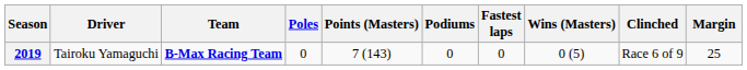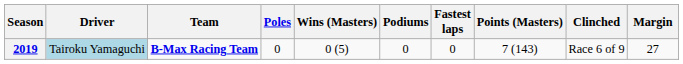 <table class="wikitable" style="font-size:85%; text-align:center;">
 <tr>
 <th scope=col>Season</th>
 <th scope=col>Driver</th>
 <th scope=col>Team</th>
 <th scope=col><a href='#'>Poles</a></th>
-<th scope=col>Points (Masters)</th>
+<th scope=col>Wins (Masters)</th>
 <th scope=col>Podiums</th>
 <th scope=col width="40">Fastest laps</th>
-<th scope=col>Wins (Masters)</th>
+<th scope=col>Points (Masters)</th>
 <th scope=col>Clinched</th>
 <th scope=col width="50">Margin</th>
 </tr>
 <tr>
 <th><a href='#'>2019</a></th>
-<td align=left> Tairoku Yamaguchi</td>
+<td align=left style="background: lightblue;"> Tairoku Yamaguchi</td>
 <td align=left><strong> <a href='#'>B-Max Racing Team</a></strong></td>
 <td>0</td>
-<td>7 (143)</td>
+<td>0 (5)</td>
 <td>0</td>
 <td>0</td>
-<td>0 (5)</td>
+<td>7 (143)</td>
 <td>Race 6 of 9</td>
-<td>25</td>
+<td>27</td>
 </tr>
 </table>
